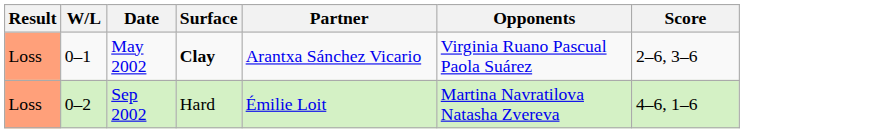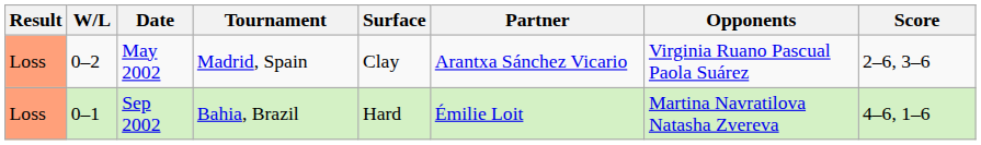 <table class="sortable wikitable">
 <tr>
 <th style="width:40px">Result</th>
 <th style="width:35px" class="unsortable">W/L</th>
 <th style="width:55px">Date</th>
+<th style="width:130px">Tournament</th>
 <th style="width:50px">Surface</th>
 <th style="width:170px">Partner</th>
 <th style="width:170px">Opponents</th>
 <th style="width:90px" class="unsortable">Score</th>
 </tr>
 <tr>
 <td style="background:#ffa07a;">Loss</td>
-<td>0–1</td>
+<td>0–2</td>
 <td><a href='#'>May 2002</a></td>
-<td><strong>Clay</strong></td>
+<td><a href='#'>Madrid</a>, Spain</td>
+<td>Clay</td>
 <td> <a href='#'>Arantxa Sánchez Vicario</a></td>
 <td> <a href='#'>Virginia Ruano Pascual</a> <br>  <a href='#'>Paola Suárez</a></td>
 <td>2–6, 3–6</td>
 </tr>
 <tr style="background:#d4f1c5;">
 <td style="background:#ffa07a;">Loss</td>
-<td>0–2</td>
+<td>0–1</td>
 <td><a href='#'>Sep 2002</a></td>
+<td><a href='#'>Bahia</a>, Brazil</td>
 <td>Hard</td>
 <td> <a href='#'>Émilie Loit</a></td>
 <td> <a href='#'>Martina Navratilova</a> <br>  <a href='#'>Natasha Zvereva</a></td>
 <td>4–6, 1–6</td>
 </tr>
 </table>
